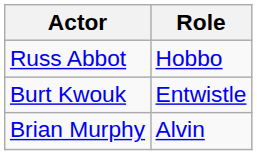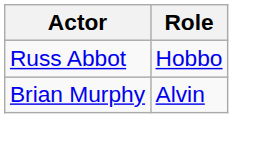 <table class="wikitable">
 <tr>
 <th>Actor</th>
 <th>Role</th>
 </tr>
 <tr>
 <td><a href='#'>Russ Abbot</a></td>
 <td><a href='#'>Hobbo</a></td>
 </tr>
 <tr>
-<td><a href='#'>Burt Kwouk</a></td>
-<td><a href='#'>Entwistle</a></td>
-</tr>
-<tr>
 <td><a href='#'>Brian Murphy</a></td>
 <td><a href='#'>Alvin</a></td>
 </tr>
 </table>
